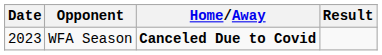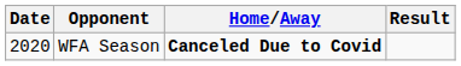 <table class="wikitable">
 <tr>
 <th>Date</th>
 <th>Opponent</th>
 <th><a href='#'>Home</a>/<a href='#'>Away</a></th>
 <th>Result</th>
 </tr>
 <tr>
-<td>2023</td>
+<td>2020</td>
 <td>WFA Season</td>
 <td><strong>Canceled Due to Covid</strong></td>
 <td></td>
 </tr>
 </table>
